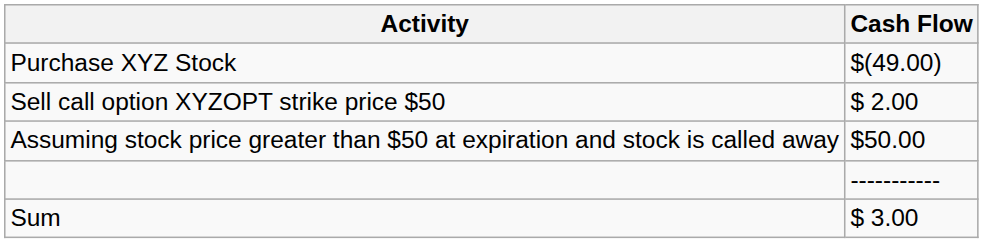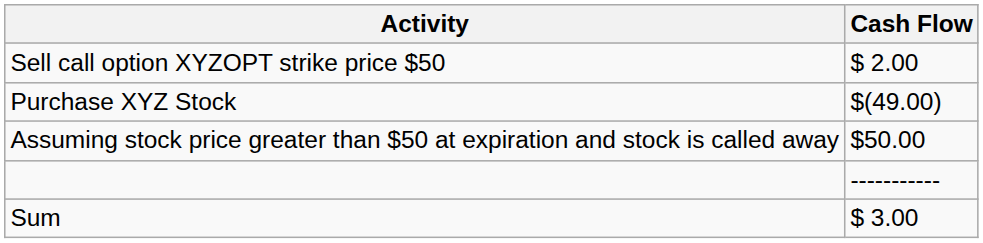 <table class="wikitable">
 <tr>
 <th>Activity</th>
 <th>Cash Flow</th>
 </tr>
 <tr>
+<td>Sell call option XYZOPT strike price $50</td>
+<td>$   2.00</td>
+</tr>
+<tr>
 <td>Purchase XYZ Stock</td>
 <td>$(49.00)</td>
-</tr>
-<tr>
-<td>Sell call option XYZOPT strike price $50</td>
-<td>$   2.00</td>
 </tr>
 <tr>
 <td>Assuming stock price greater than $50 at expiration and stock is called away</td>
 <td>$50.00</td>
 </tr>
 <tr>
 <td></td>
 <td>-----------</td>
 </tr>
 <tr>
 <td>Sum</td>
 <td>$  3.00</td>
 </tr>
 </table>
